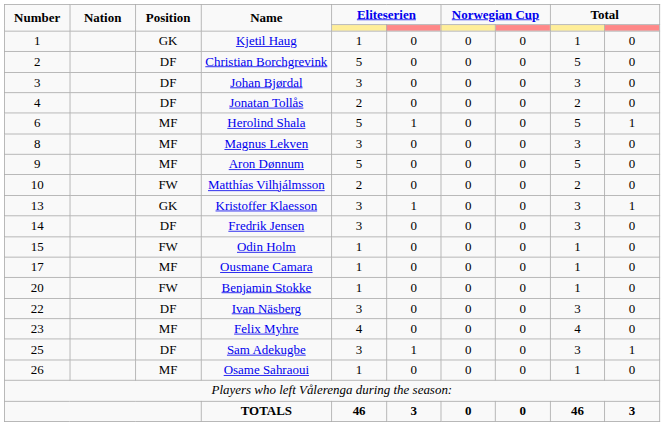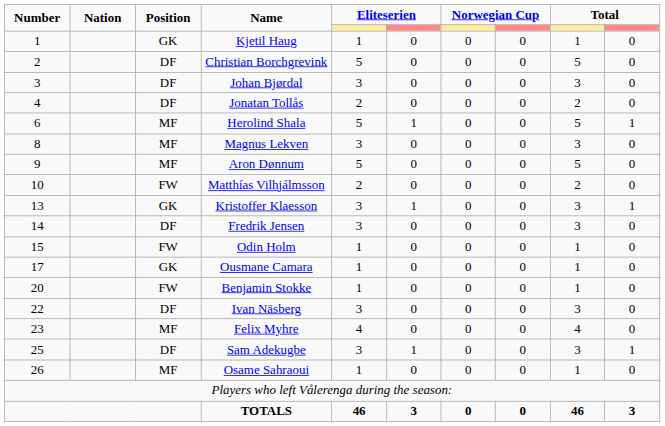 <table class="wikitable" style="font-size: 100%; text-align: center;">
 <tr>
 <td rowspan="2" width="10%" align="center"><strong>Number</strong></td>
 <td rowspan="2" width="10%" align="center"><strong>Nation</strong></td>
 <td rowspan="2" width="10%" align="center"><strong>Position</strong></td>
 <td rowspan="2" width="20%" align="center"><strong>Name</strong></td>
 <td colspan="2" align="center"><strong><a href='#'>Eliteserien</a></strong></td>
 <td colspan="2" align="center"><strong><a href='#'>Norwegian Cup</a></strong></td>
 <td colspan="2" align="center"><strong>Total</strong></td>
 </tr>
 <tr>
 <th width=60 style="background: #FFEE99"></th>
 <th width=60 style="background: #FF8888"></th>
 <th width=60 style="background: #FFEE99"></th>
 <th width=60 style="background: #FF8888"></th>
 <th width=60 style="background: #FFEE99"></th>
 <th width=60 style="background: #FF8888"></th>
 </tr>
 <tr>
 <td>1</td>
 <td></td>
 <td>GK</td>
 <td><a href='#'>Kjetil Haug</a></td>
 <td>1</td>
 <td>0</td>
 <td>0</td>
 <td>0</td>
 <td>1</td>
 <td>0</td>
 </tr>
 <tr>
 <td>2</td>
 <td></td>
 <td>DF</td>
 <td><a href='#'>Christian Borchgrevink</a></td>
 <td>5</td>
 <td>0</td>
 <td>0</td>
 <td>0</td>
 <td>5</td>
 <td>0</td>
 </tr>
 <tr>
 <td>3</td>
 <td></td>
 <td>DF</td>
 <td><a href='#'>Johan Bjørdal</a></td>
 <td>3</td>
 <td>0</td>
 <td>0</td>
 <td>0</td>
 <td>3</td>
 <td>0</td>
 </tr>
 <tr>
 <td>4</td>
 <td></td>
 <td>DF</td>
 <td><a href='#'>Jonatan Tollås</a></td>
 <td>2</td>
 <td>0</td>
 <td>0</td>
 <td>0</td>
 <td>2</td>
 <td>0</td>
 </tr>
 <tr>
 <td>6</td>
 <td></td>
 <td>MF</td>
 <td><a href='#'>Herolind Shala</a></td>
 <td>5</td>
 <td>1</td>
 <td>0</td>
 <td>0</td>
 <td>5</td>
 <td>1</td>
 </tr>
 <tr>
 <td>8</td>
 <td></td>
 <td>MF</td>
 <td><a href='#'>Magnus Lekven</a></td>
 <td>3</td>
 <td>0</td>
 <td>0</td>
 <td>0</td>
 <td>3</td>
 <td>0</td>
 </tr>
 <tr>
 <td>9</td>
 <td></td>
 <td>MF</td>
 <td><a href='#'>Aron Dønnum</a></td>
 <td>5</td>
 <td>0</td>
 <td>0</td>
 <td>0</td>
 <td>5</td>
 <td>0</td>
 </tr>
 <tr>
 <td>10</td>
 <td></td>
 <td>FW</td>
 <td><a href='#'>Matthías Vilhjálmsson</a></td>
 <td>2</td>
 <td>0</td>
 <td>0</td>
 <td>0</td>
 <td>2</td>
 <td>0</td>
 </tr>
 <tr>
 <td>13</td>
 <td></td>
 <td>GK</td>
 <td><a href='#'>Kristoffer Klaesson</a></td>
 <td>3</td>
 <td>1</td>
 <td>0</td>
 <td>0</td>
 <td>3</td>
 <td>1</td>
 </tr>
 <tr>
 <td>14</td>
 <td></td>
 <td>DF</td>
 <td><a href='#'>Fredrik Jensen</a></td>
 <td>3</td>
 <td>0</td>
 <td>0</td>
 <td>0</td>
 <td>3</td>
 <td>0</td>
 </tr>
 <tr>
 <td>15</td>
 <td></td>
 <td>FW</td>
 <td><a href='#'>Odin Holm</a></td>
 <td>1</td>
 <td>0</td>
 <td>0</td>
 <td>0</td>
 <td>1</td>
 <td>0</td>
 </tr>
 <tr>
 <td>17</td>
 <td></td>
-<td>MF</td>
+<td>GK</td>
 <td><a href='#'>Ousmane Camara</a></td>
 <td>1</td>
 <td>0</td>
 <td>0</td>
 <td>0</td>
 <td>1</td>
 <td>0</td>
 </tr>
 <tr>
 <td>20</td>
 <td></td>
 <td>FW</td>
 <td><a href='#'>Benjamin Stokke</a></td>
 <td>1</td>
 <td>0</td>
 <td>0</td>
 <td>0</td>
 <td>1</td>
 <td>0</td>
 </tr>
 <tr>
 <td>22</td>
 <td></td>
 <td>DF</td>
 <td><a href='#'>Ivan Näsberg</a></td>
 <td>3</td>
 <td>0</td>
 <td>0</td>
 <td>0</td>
 <td>3</td>
 <td>0</td>
 </tr>
 <tr>
 <td>23</td>
 <td></td>
 <td>MF</td>
 <td><a href='#'>Felix Myhre</a></td>
 <td>4</td>
 <td>0</td>
 <td>0</td>
 <td>0</td>
 <td>4</td>
 <td>0</td>
 </tr>
 <tr>
 <td>25</td>
 <td></td>
 <td>DF</td>
 <td><a href='#'>Sam Adekugbe</a></td>
 <td>3</td>
 <td>1</td>
 <td>0</td>
 <td>0</td>
 <td>3</td>
 <td>1</td>
 </tr>
 <tr>
 <td>26</td>
 <td></td>
 <td>MF</td>
 <td><a href='#'>Osame Sahraoui</a></td>
 <td>1</td>
 <td>0</td>
 <td>0</td>
 <td>0</td>
 <td>1</td>
 <td>0</td>
 </tr>
 <tr>
 <td colspan="14"><em>Players who left Vålerenga during the season:</em></td>
 </tr>
 <tr>
 <td colspan="3"></td>
 <td><strong>TOTALS</strong></td>
 <td><strong>46</strong></td>
 <td><strong>3</strong></td>
 <td><strong>0</strong></td>
 <td><strong>0</strong></td>
 <td><strong>46</strong></td>
 <td><strong>3</strong></td>
 </tr>
 </table>
